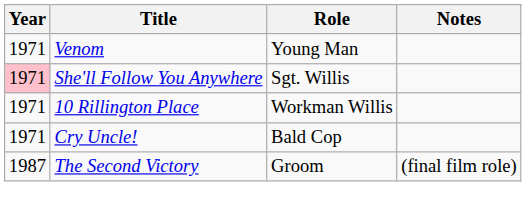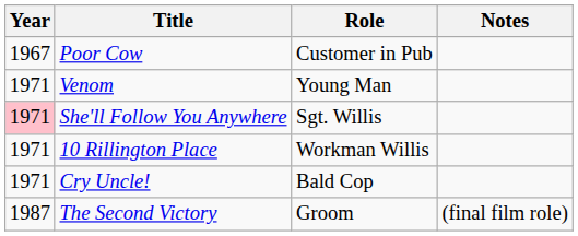 <table class="wikitable">
 <tr>
 <th>Year</th>
 <th>Title</th>
 <th>Role</th>
 <th>Notes</th>
+</tr>
+<tr>
+<td>1967</td>
+<td><em><a href='#'>Poor Cow</a></em></td>
+<td>Customer in Pub</td>
+<td></td>
 </tr>
 <tr>
 <td>1971</td>
 <td><em><a href='#'>Venom</a></em></td>
 <td>Young Man</td>
 <td></td>
 </tr>
 <tr>
 <td style="background: pink;">1971</td>
 <td><em><a href='#'>She'll Follow You Anywhere</a></em></td>
 <td>Sgt. Willis</td>
 <td></td>
 </tr>
 <tr>
 <td>1971</td>
 <td><em><a href='#'>10 Rillington Place</a></em></td>
 <td>Workman Willis</td>
 <td></td>
 </tr>
 <tr>
 <td>1971</td>
 <td><em><a href='#'>Cry Uncle!</a></em></td>
 <td>Bald Cop</td>
 <td></td>
 </tr>
 <tr>
 <td>1987</td>
 <td><em><a href='#'>The Second Victory</a></em></td>
 <td>Groom</td>
 <td>(final film role)</td>
 </tr>
 </table>
